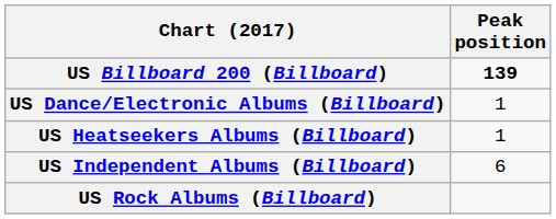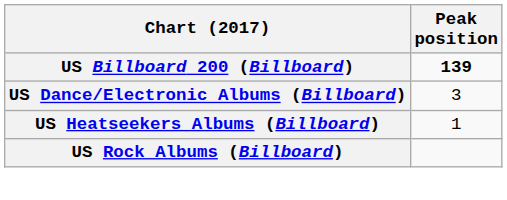 <table class="wikitable sortable plainrowheaders" style="text-align:center;">
 <tr>
 <th>Chart (2017)</th>
 <th>Peak<br>position</th>
 </tr>
 <tr>
 <th scope="row">US <a href='#'><em>Billboard</em> 200</a> (<em><a href='#'>Billboard</a></em>)</th>
 <td><strong>139</strong></td>
 </tr>
 <tr>
 <th scope="row">US <a href='#'>Dance/Electronic Albums</a> (<em><a href='#'>Billboard</a></em>)</th>
-<td>1</td>
+<td>3</td>
 </tr>
 <tr>
 <th scope="row">US <a href='#'>Heatseekers Albums</a> (<em><a href='#'>Billboard</a></em>)</th>
 <td>1</td>
 </tr>
 <tr>
-<th scope="row">US <a href='#'>Independent Albums</a> (<em><a href='#'>Billboard</a></em>)</th>
-<td>6</td>
-</tr>
-<tr>
 <th scope="row">US <a href='#'>Rock Albums</a> (<em><a href='#'>Billboard</a></em>)</th>
 <td></td>
 </tr>
 </table>
